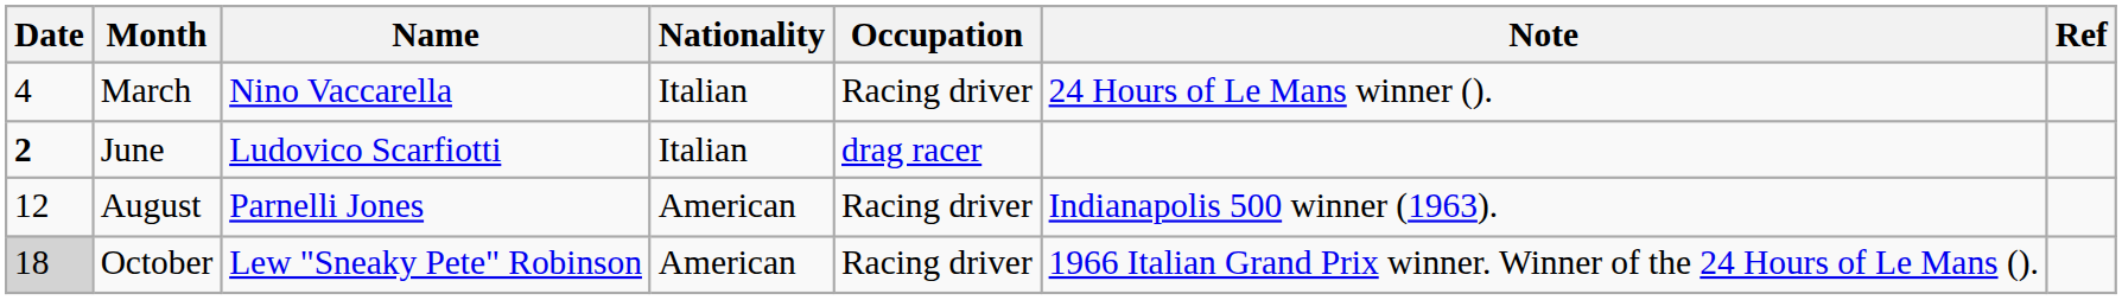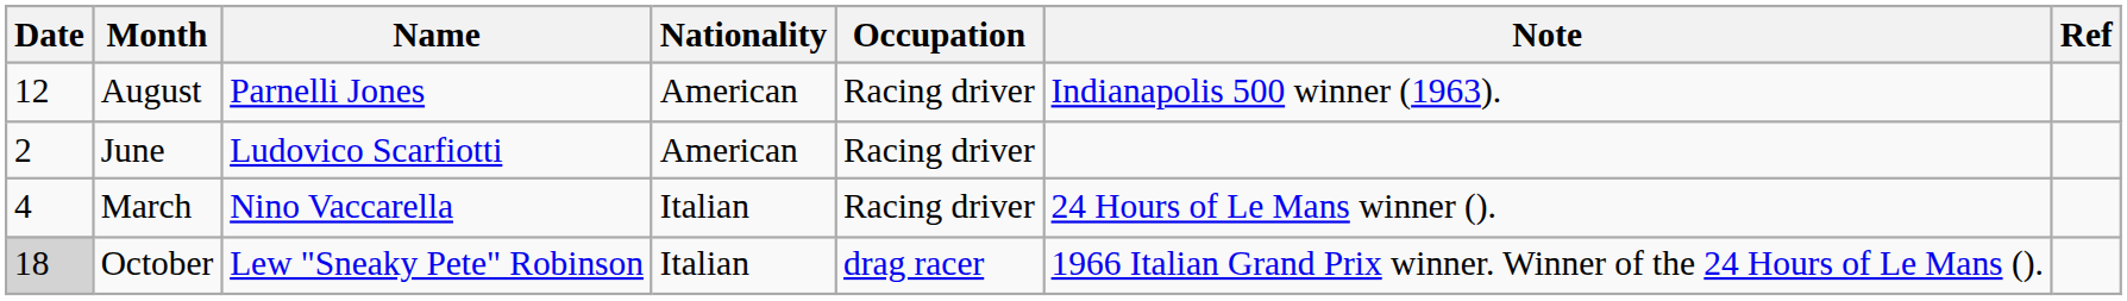 <table class="wikitable" style="font-size:85%;">
 <tr>
 <th>Date</th>
 <th>Month</th>
 <th>Name</th>
 <th>Nationality</th>
 <th>Occupation</th>
 <th>Note</th>
 <th>Ref</th>
 </tr>
 <tr>
+<td>12</td>
+<td>August</td>
+<td><a href='#'>Parnelli Jones</a></td>
+<td>American</td>
+<td>Racing driver</td>
+<td><a href='#'>Indianapolis 500</a> winner (<a href='#'>1963</a>).</td>
+<td></td>
+</tr>
+<tr>
+<td>2</td>
+<td>June</td>
+<td><a href='#'>Ludovico Scarfiotti</a></td>
+<td>American</td>
+<td>Racing driver</td>
+<td></td>
+<td></td>
+</tr>
+<tr>
 <td>4</td>
 <td>March</td>
 <td><a href='#'>Nino Vaccarella</a></td>
 <td>Italian</td>
 <td>Racing driver</td>
 <td><a href='#'>24 Hours of Le Mans</a> winner ().</td>
 <td></td>
 </tr>
 <tr>
-<td><strong>2</strong></td>
-<td>June</td>
-<td><a href='#'>Ludovico Scarfiotti</a></td>
-<td>Italian</td>
-<td><a href='#'>drag racer</a></td>
-<td></td>
-<td></td>
-</tr>
-<tr>
-<td>12</td>
-<td>August</td>
-<td><a href='#'>Parnelli Jones</a></td>
-<td>American</td>
-<td>Racing driver</td>
-<td><a href='#'>Indianapolis 500</a> winner (<a href='#'>1963</a>).</td>
-<td></td>
-</tr>
-<tr>
 <td style="background: lightgrey;">18</td>
 <td>October</td>
 <td><a href='#'>Lew "Sneaky Pete" Robinson</a></td>
-<td>American</td>
-<td>Racing driver</td>
+<td>Italian</td>
+<td><a href='#'>drag racer</a></td>
 <td><a href='#'>1966 Italian Grand Prix</a> winner. Winner of the <a href='#'>24 Hours of Le Mans</a> ().</td>
 <td></td>
 </tr>
 </table>
